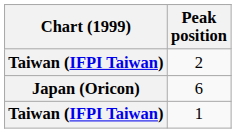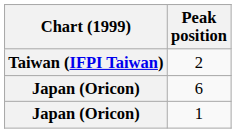 <table class="wikitable sortable plainrowheaders" style="text-align:center">
 <tr>
 <th scope="col">Chart (1999)</th>
 <th scope="col">Peak<br>position</th>
 </tr>
 <tr>
 <th scope="row">Taiwan (<a href='#'>IFPI Taiwan</a>)</th>
 <td>2</td>
 </tr>
 <tr>
 <th scope="row">Japan (Oricon) </th>
 <td>6</td>
 </tr>
 <tr>
-<th scope="row">Taiwan (<a href='#'>IFPI Taiwan</a>)</th>
+<th scope="row">Japan (Oricon) </th>
 <td>1</td>
 </tr>
 </table>
